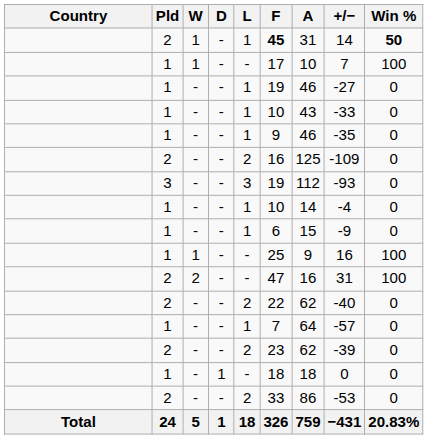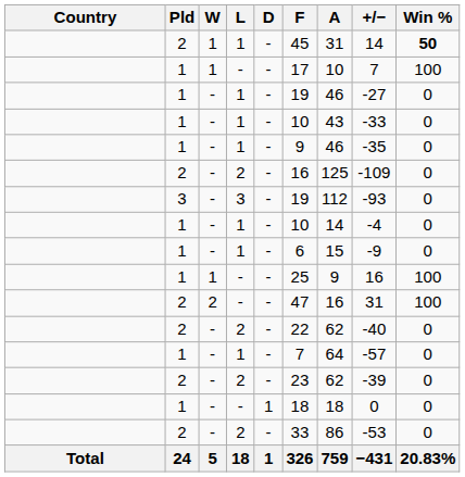 <table class="wikitable" style="text-align:center">
 <tr>
 <th width="150">Country</th>
 <th width="20">Pld</th>
 <th width="20">W</th>
+<th width="20">L</th>
 <th width="20">D</th>
-<th width="20">L</th>
 <th width="20">F</th>
 <th width="20">A</th>
 <th width="25">+/−</th>
 <th width="20">Win %</th>
 </tr>
 <tr>
 <td align=left></td>
 <td>2</td>
 <td>1</td>
+<td>1</td>
 <td>-</td>
-<td>1</td>
-<td><strong>45</strong></td>
+<td>45</td>
 <td>31</td>
 <td>14</td>
 <td><strong>50</strong></td>
 </tr>
 <tr>
 <td align=left></td>
 <td>1</td>
 <td>1</td>
 <td>-</td>
 <td>-</td>
 <td>17</td>
 <td>10</td>
 <td>7</td>
 <td>100</td>
 </tr>
 <tr>
 <td align=left></td>
 <td>1</td>
 <td>-</td>
+<td>1</td>
 <td>-</td>
-<td>1</td>
 <td>19</td>
 <td>46</td>
 <td>-27</td>
 <td>0</td>
 </tr>
 <tr>
 <td align=left></td>
 <td>1</td>
 <td>-</td>
+<td>1</td>
 <td>-</td>
-<td>1</td>
 <td>10</td>
 <td>43</td>
 <td>-33</td>
 <td>0</td>
 </tr>
 <tr>
 <td align=left></td>
 <td>1</td>
 <td>-</td>
+<td>1</td>
 <td>-</td>
-<td>1</td>
 <td>9</td>
 <td>46</td>
 <td>-35</td>
 <td>0</td>
 </tr>
 <tr>
 <td align=left></td>
 <td>2</td>
 <td>-</td>
+<td>2</td>
 <td>-</td>
-<td>2</td>
 <td>16</td>
 <td>125</td>
 <td>-109</td>
 <td>0</td>
 </tr>
 <tr>
 <td align=left></td>
 <td>3</td>
 <td>-</td>
+<td>3</td>
 <td>-</td>
-<td>3</td>
 <td>19</td>
 <td>112</td>
 <td>-93</td>
 <td>0</td>
 </tr>
 <tr>
 <td align=left></td>
 <td>1</td>
 <td>-</td>
+<td>1</td>
 <td>-</td>
-<td>1</td>
 <td>10</td>
 <td>14</td>
 <td>-4</td>
 <td>0</td>
 </tr>
 <tr>
 <td align=left></td>
 <td>1</td>
 <td>-</td>
+<td>1</td>
 <td>-</td>
-<td>1</td>
 <td>6</td>
 <td>15</td>
 <td>-9</td>
 <td>0</td>
 </tr>
 <tr>
 <td align=left></td>
 <td>1</td>
 <td>1</td>
 <td>-</td>
 <td>-</td>
 <td>25</td>
 <td>9</td>
 <td>16</td>
 <td>100</td>
 </tr>
 <tr>
 <td align=left></td>
 <td>2</td>
 <td>2</td>
 <td>-</td>
 <td>-</td>
 <td>47</td>
 <td>16</td>
 <td>31</td>
 <td>100</td>
 </tr>
 <tr>
 <td align=left></td>
 <td>2</td>
 <td>-</td>
+<td>2</td>
 <td>-</td>
-<td>2</td>
 <td>22</td>
 <td>62</td>
 <td>-40</td>
 <td>0</td>
 </tr>
 <tr>
 <td align=left></td>
 <td>1</td>
 <td>-</td>
+<td>1</td>
 <td>-</td>
-<td>1</td>
 <td>7</td>
 <td>64</td>
 <td>-57</td>
 <td>0</td>
 </tr>
 <tr>
 <td align=left></td>
 <td>2</td>
 <td>-</td>
+<td>2</td>
 <td>-</td>
-<td>2</td>
 <td>23</td>
 <td>62</td>
 <td>-39</td>
 <td>0</td>
 </tr>
 <tr>
 <td align=left></td>
 <td>1</td>
 <td>-</td>
+<td>-</td>
 <td>1</td>
-<td>-</td>
 <td>18</td>
 <td>18</td>
 <td>0</td>
 <td>0</td>
 </tr>
 <tr>
 <td align=left></td>
 <td>2</td>
 <td>-</td>
+<td>2</td>
 <td>-</td>
-<td>2</td>
 <td>33</td>
 <td>86</td>
 <td>-53</td>
 <td>0</td>
 </tr>
 <tr>
 <th>Total</th>
 <th>24</th>
 <th>5</th>
+<th>18</th>
 <th>1</th>
-<th>18</th>
 <th>326</th>
 <th>759</th>
 <th>−431</th>
 <th>20.83%</th>
 </tr>
 </table>
